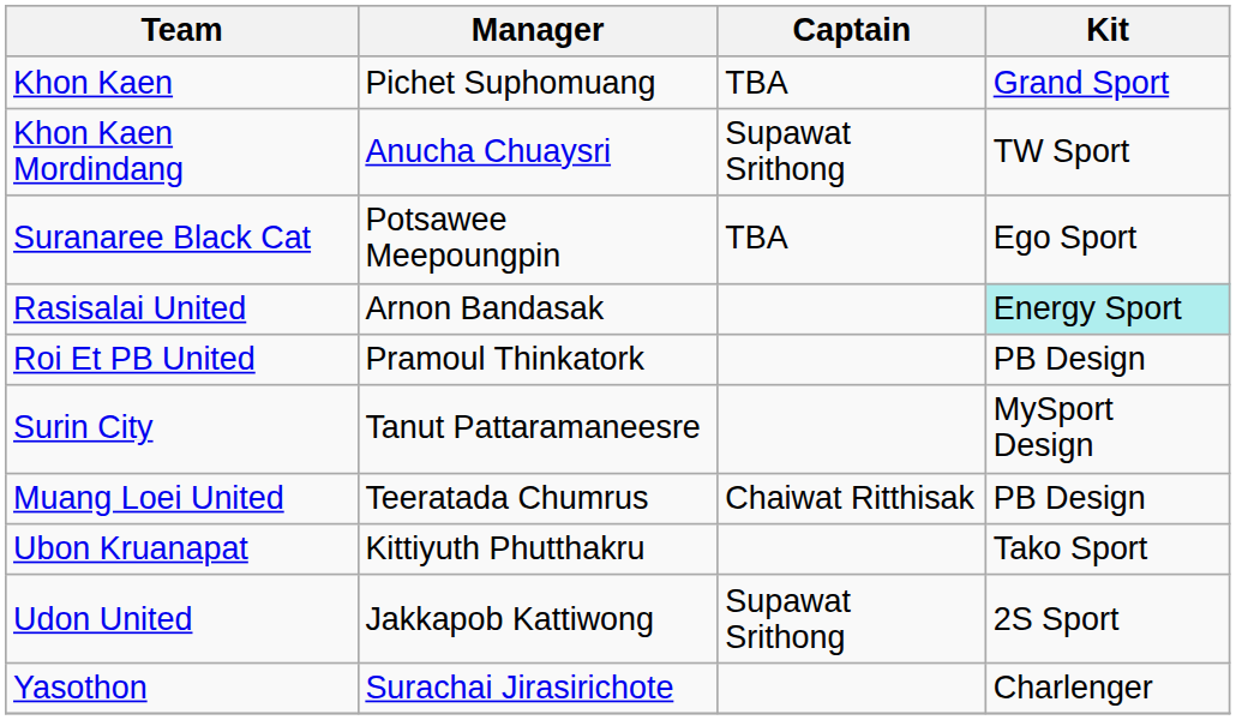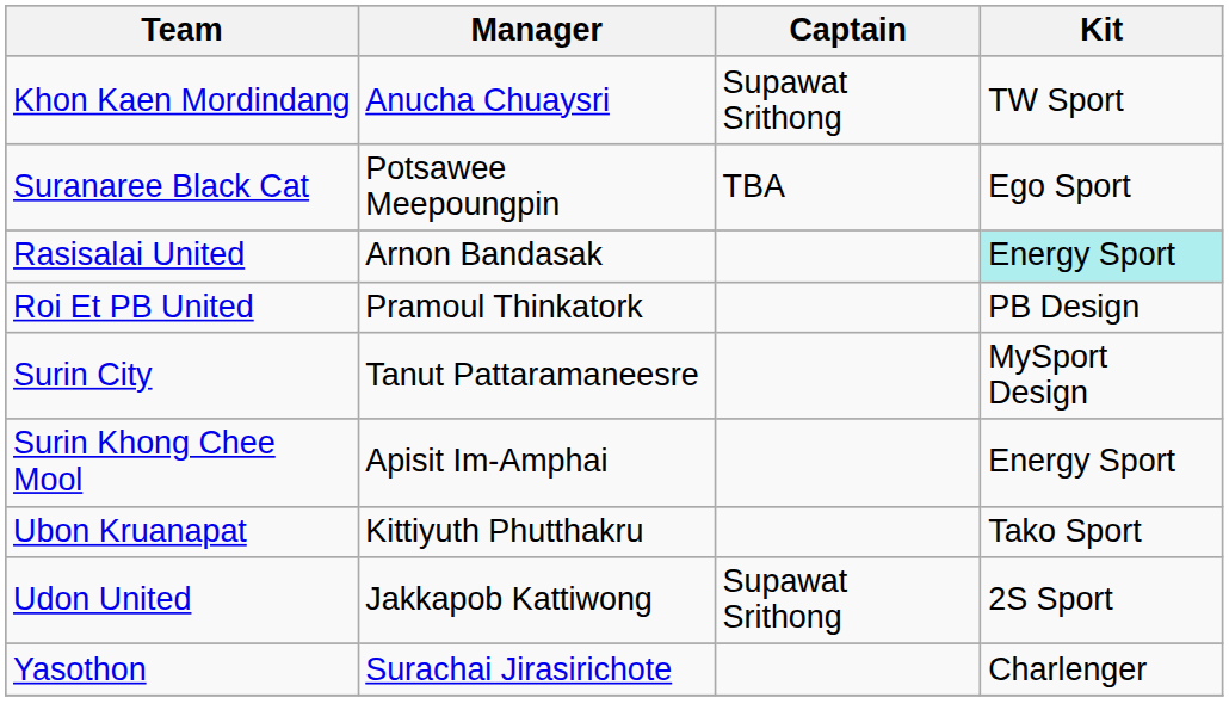 <table class="wikitable sortable" style="text-align: left;">
 <tr>
 <th>Team</th>
 <th>Manager</th>
 <th>Captain</th>
 <th>Kit</th>
-</tr>
-<tr>
-<td><a href='#'>Khon Kaen</a></td>
-<td> Pichet Suphomuang</td>
-<td>TBA</td>
-<td> <a href='#'>Grand Sport</a></td>
 </tr>
 <tr>
 <td><a href='#'>Khon Kaen Mordindang</a></td>
 <td> <a href='#'>Anucha Chuaysri</a></td>
 <td> Supawat Srithong</td>
 <td> TW Sport</td>
 </tr>
 <tr>
 <td><a href='#'>Suranaree Black Cat</a></td>
 <td> Potsawee Meepoungpin</td>
 <td>TBA</td>
 <td> Ego Sport</td>
 </tr>
 <tr>
 <td><a href='#'>Rasisalai United</a></td>
 <td> Arnon Bandasak</td>
 <td></td>
 <td style="background: paleturquoise;"> Energy Sport</td>
 </tr>
 <tr>
 <td><a href='#'>Roi Et PB United</a></td>
 <td> Pramoul Thinkatork</td>
 <td></td>
 <td> PB Design</td>
 </tr>
 <tr>
 <td><a href='#'>Surin City</a></td>
 <td> Tanut Pattaramaneesre</td>
 <td></td>
 <td> MySport Design</td>
 </tr>
 <tr>
-<td><a href='#'>Muang Loei United</a></td>
-<td> Teeratada Chumrus</td>
-<td> Chaiwat Ritthisak</td>
-<td> PB Design</td>
+<td><a href='#'>Surin Khong Chee Mool</a></td>
+<td> Apisit Im-Amphai</td>
+<td></td>
+<td> Energy Sport</td>
 </tr>
 <tr>
 <td><a href='#'>Ubon Kruanapat</a></td>
 <td> Kittiyuth Phutthakru</td>
 <td></td>
 <td> Tako Sport</td>
 </tr>
 <tr>
 <td><a href='#'>Udon United</a></td>
 <td> Jakkapob Kattiwong</td>
 <td> Supawat Srithong</td>
 <td> 2S Sport</td>
 </tr>
 <tr>
 <td><a href='#'>Yasothon</a></td>
 <td> <a href='#'>Surachai Jirasirichote</a></td>
 <td></td>
 <td> Charlenger</td>
 </tr>
 <tr>
 </tr>
 </table>
